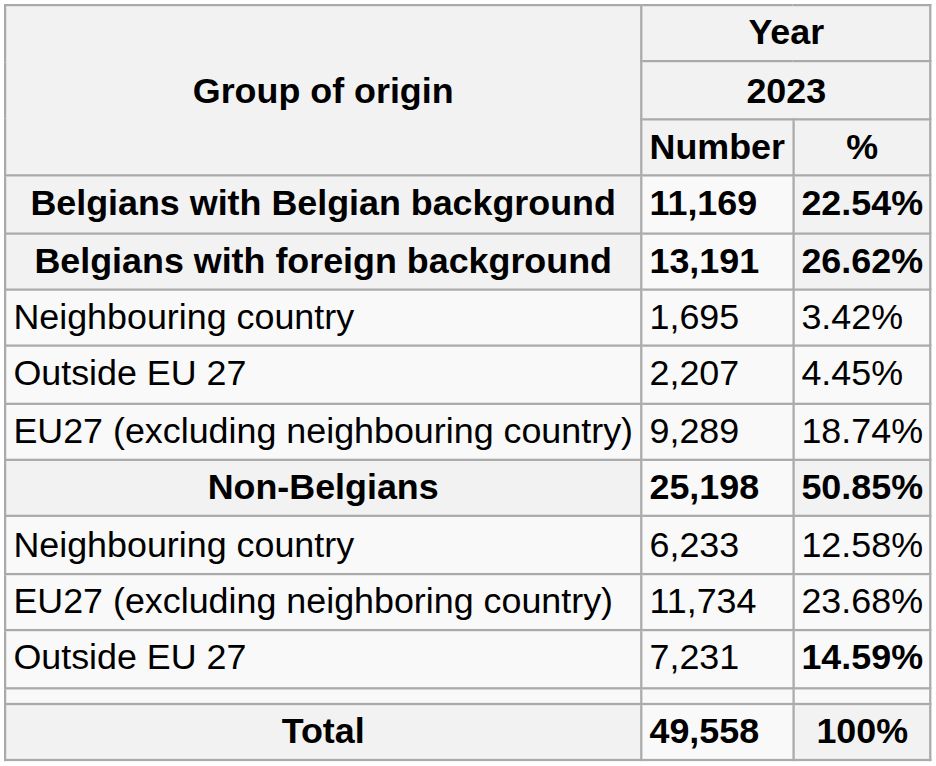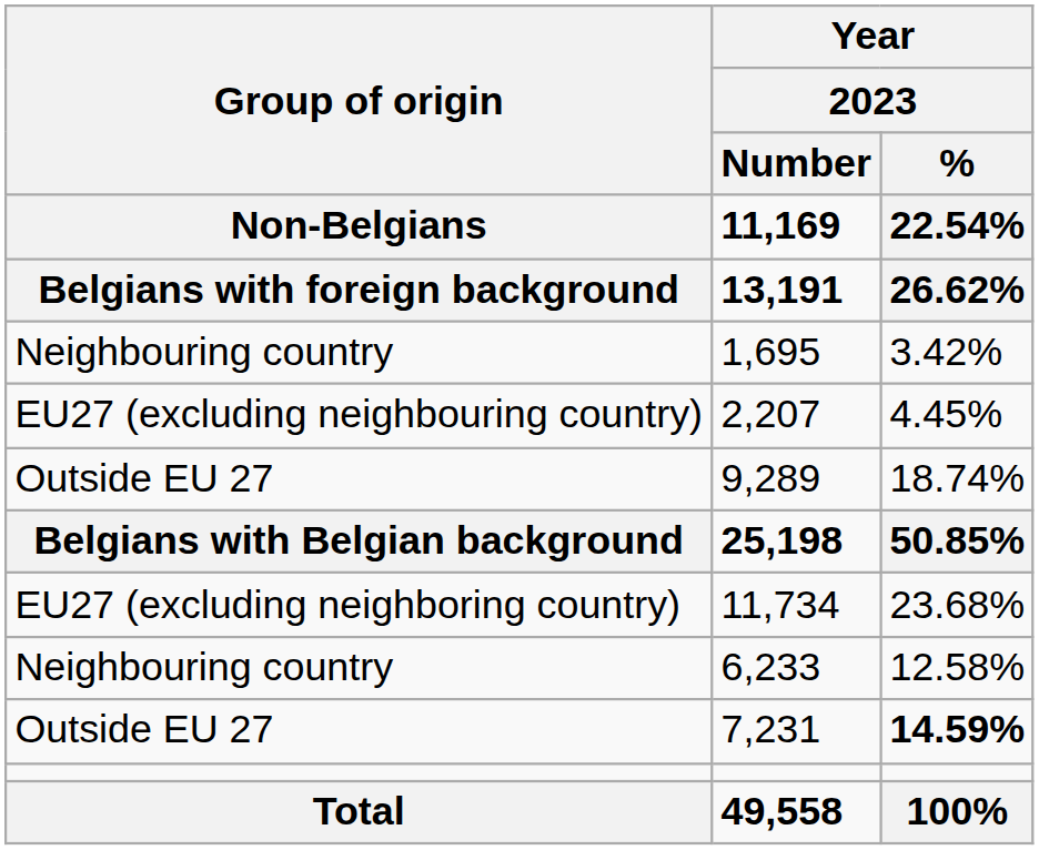 <table class="wikitable sortable mw-collapsible">
 <tr>
 <th rowspan="3">Group of origin</th>
 <th colspan="2">Year</th>
 </tr>
 <tr>
 <th colspan="2">2023</th>
 </tr>
 <tr>
 <th>Number</th>
 <th>%</th>
 </tr>
 <tr>
-<th>Belgians with Belgian background</th>
+<th>Non-Belgians</th>
 <td><strong>11,169</strong></td>
 <th>22.54%</th>
 </tr>
 <tr>
 <th>Belgians with foreign background</th>
 <td><strong>13,191</strong></td>
 <th>26.62%</th>
 </tr>
 <tr>
 <td>Neighbouring country</td>
 <td>1,695</td>
 <td>3.42%</td>
 </tr>
 <tr>
-<td>Outside EU 27</td>
+<td>EU27 (excluding neighbouring country)</td>
 <td>2,207</td>
 <td>4.45%</td>
 </tr>
 <tr>
-<td>EU27 (excluding neighbouring country)</td>
+<td>Outside EU 27</td>
 <td>9,289</td>
 <td>18.74%</td>
 </tr>
 <tr>
-<th>Non-Belgians</th>
+<th>Belgians with Belgian background</th>
 <td><strong>25,198</strong></td>
 <th>50.85%</th>
+</tr>
+<tr>
+<td>EU27 (excluding neighboring country)</td>
+<td>11,734</td>
+<td>23.68%</td>
 </tr>
 <tr>
 <td>Neighbouring country</td>
 <td>6,233</td>
 <td>12.58%</td>
-</tr>
-<tr>
-<td>EU27 (excluding neighboring country)</td>
-<td>11,734</td>
-<td>23.68%</td>
 </tr>
 <tr>
 <td>Outside EU 27</td>
 <td>7,231</td>
 <td><strong>14.59%</strong></td>
 </tr>
 <tr>
 <td></td>
 <td></td>
 <td></td>
 </tr>
 <tr>
 <th>Total</th>
 <td><strong>49,558</strong></td>
 <th>100%</th>
 </tr>
 </table>
